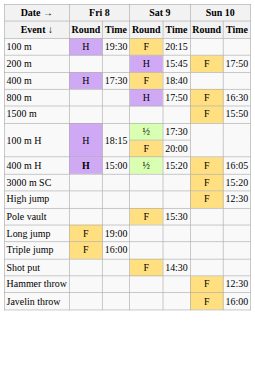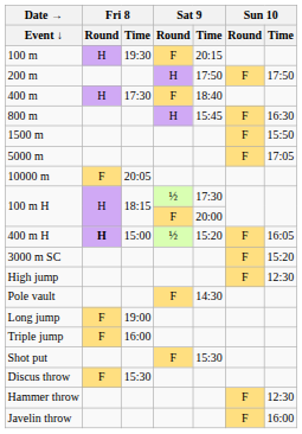 <table class="wikitable" style="font-size:100%; line-height:1.25em;">
 <tr align="center">
 <th>Date →</th>
 <th colspan="2">Fri 8</th>
 <th colspan="2">Sat 9</th>
 <th colspan="2">Sun 10</th>
 </tr>
 <tr>
 <th>Event ↓</th>
 <th>Round</th>
 <th>Time</th>
 <th>Round</th>
 <th>Time</th>
 <th>Round</th>
 <th>Time</th>
 </tr>
 <tr align="center">
 <td align="left">100 m</td>
 <td bgcolor="#D0A9F5">H</td>
 <td>19:30</td>
 <td bgcolor="#FFDF80">F</td>
 <td>20:15</td>
 <td></td>
 <td></td>
 </tr>
 <tr align="center">
 <td align="left">200 m</td>
 <td></td>
 <td></td>
 <td bgcolor="#D0A9F5">H</td>
-<td>15:45</td>
+<td>17:50</td>
 <td bgcolor="#FFDF80">F</td>
 <td>17:50</td>
 </tr>
 <tr align="center">
 <td align="left">400 m</td>
 <td bgcolor="#D0A9F5">H</td>
 <td>17:30</td>
 <td bgcolor="#FFDF80">F</td>
 <td>18:40</td>
 <td></td>
 <td></td>
 </tr>
 <tr align="center">
 <td align="left">800 m</td>
 <td></td>
 <td></td>
 <td bgcolor="#D0A9F5">H</td>
-<td>17:50</td>
+<td>15:45</td>
 <td bgcolor="#FFDF80">F</td>
 <td>16:30</td>
 </tr>
 <tr align="center">
 <td align="left">1500 m</td>
 <td></td>
 <td></td>
 <td></td>
 <td></td>
 <td bgcolor="#FFDF80">F</td>
 <td>15:50</td>
+</tr>
+<tr align="center">
+<td align="left">5000 m</td>
+<td></td>
+<td></td>
+<td></td>
+<td></td>
+<td bgcolor="#FFDF80">F</td>
+<td>17:05</td>
+</tr>
+<tr align="center">
+<td align="left">10000 m</td>
+<td bgcolor="#FFDF80">F</td>
+<td>20:05</td>
+<td></td>
+<td></td>
+<td></td>
+<td></td>
 </tr>
 <tr align="center">
 <td align="left" rowspan="2">100 m H</td>
 <td rowspan="2" bgcolor="#D0A9F5">H</td>
 <td rowspan="2">18:15</td>
 <td bgcolor="#D9FFB2">½</td>
 <td>17:30</td>
 <td rowspan="2"></td>
 <td rowspan="2"></td>
 </tr>
 <tr align="center">
 <td bgcolor="#FFDF80">F</td>
 <td>20:00</td>
 </tr>
 <tr align="center">
 <td align="left">400 m H</td>
 <td bgcolor="#D0A9F5"><strong>H</strong></td>
 <td>15:00</td>
 <td bgcolor="#D9FFB2">½</td>
 <td>15:20</td>
 <td bgcolor="#FFDF80">F</td>
 <td>16:05</td>
 </tr>
 <tr align="center">
 <td align="left">3000 m SC</td>
 <td></td>
 <td></td>
 <td></td>
 <td></td>
 <td bgcolor="#FFDF80">F</td>
 <td>15:20</td>
 </tr>
 <tr align="center">
 <td align="left">High jump</td>
 <td></td>
 <td></td>
 <td></td>
 <td></td>
 <td bgcolor="#FFDF80">F</td>
 <td>12:30</td>
 </tr>
 <tr align="center">
 <td align="left">Pole vault</td>
 <td></td>
 <td></td>
 <td bgcolor="#FFDF80">F</td>
-<td>15:30</td>
+<td>14:30</td>
 <td></td>
 <td></td>
 </tr>
 <tr align="center">
 <td align="left">Long jump</td>
 <td bgcolor="#FFDF80">F</td>
 <td>19:00</td>
 <td></td>
 <td></td>
 <td></td>
 <td></td>
 </tr>
 <tr align="center">
 <td align="left">Triple jump</td>
 <td bgcolor="#FFDF80">F</td>
 <td>16:00</td>
 <td></td>
 <td></td>
 <td></td>
 <td></td>
 </tr>
 <tr align="center">
 <td align="left">Shot put</td>
 <td></td>
 <td></td>
 <td bgcolor="#FFDF80">F</td>
-<td>14:30</td>
+<td>15:30</td>
+<td></td>
+<td></td>
+</tr>
+<tr align="center">
+<td align="left">Discus throw</td>
+<td bgcolor="#FFDF80">F</td>
+<td>15:30</td>
+<td></td>
+<td></td>
 <td></td>
 <td></td>
 </tr>
 <tr align="center">
 <td align="left">Hammer throw</td>
 <td></td>
 <td></td>
 <td></td>
 <td></td>
 <td bgcolor="#FFDF80">F</td>
 <td>12:30</td>
 </tr>
 <tr align="center">
 <td align="left">Javelin throw</td>
 <td></td>
 <td></td>
 <td></td>
 <td></td>
 <td bgcolor="#FFDF80">F</td>
 <td>16:00</td>
 </tr>
 </table>
